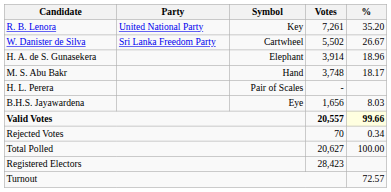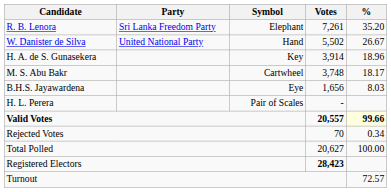 <table class="wikitable" border="1" style="text-align:right;">
 <tr>
 <th align=left width="180">Candidate</th>
 <th align=left width="180">Party</th>
 <th align=left width="120">Symbol</th>
 <th align=left width="60">Votes</th>
 <th align=left width="60">%</th>
 </tr>
 <tr>
 <td align=left><a href='#'>R. B. Lenora</a></td>
-<td align=left><a href='#'>United National Party</a></td>
-<td>Key</td>
+<td align=left><a href='#'>Sri Lanka Freedom Party</a></td>
+<td>Elephant</td>
 <td align=right>7,261</td>
 <td align=right>35.20</td>
 </tr>
 <tr>
 <td align=left><a href='#'>W. Danister de Silva</a></td>
-<td align=left><a href='#'>Sri Lanka Freedom Party</a></td>
-<td>Cartwheel</td>
+<td align=left><a href='#'>United National Party</a></td>
+<td>Hand</td>
 <td align=right>5,502</td>
 <td align=right>26.67</td>
 </tr>
 <tr>
 <td align=left>H. A. de S. Gunasekera</td>
 <td align=left></td>
-<td>Elephant</td>
+<td>Key</td>
 <td align=right>3,914</td>
 <td align=right>18.96</td>
 </tr>
 <tr>
 <td align=left>M. S. Abu Bakr</td>
 <td align=left></td>
-<td>Hand</td>
+<td>Cartwheel</td>
 <td align=right>3,748</td>
 <td align=right>18.17</td>
+</tr>
+<tr>
+<td align=left>B.H.S. Jayawardena</td>
+<td align=left></td>
+<td>Eye</td>
+<td align=right>1,656</td>
+<td align=right>8.03</td>
 </tr>
 <tr>
 <td align=left>H. L. Perera</td>
 <td align=left></td>
 <td>Pair of Scales</td>
 <td align=right>-</td>
 <td align=right></td>
-</tr>
-<tr>
-<td align=left>B.H.S. Jayawardena</td>
-<td align=left></td>
-<td>Eye</td>
-<td align=right>1,656</td>
-<td align=right>8.03</td>
 </tr>
 <tr>
 <td align=left colspan=3><strong>Valid Votes</strong></td>
 <td align=right><strong>20,557 </strong></td>
 <td align=right style="background: lightyellow;"><strong>99.66</strong></td>
 </tr>
 <tr>
 <td align=left colspan=3>Rejected Votes</td>
 <td align=right>70</td>
 <td align=right>0.34</td>
 </tr>
 <tr>
 <td align=left colspan=3>Total Polled</td>
 <td align=right>20,627</td>
 <td align=right>100.00</td>
 </tr>
 <tr>
 <td align=left colspan=3>Registered Electors</td>
-<td align=right>28,423</td>
+<td align=right><strong>28,423</strong></td>
 <td></td>
 </tr>
 <tr>
 <td align=left colspan=4>Turnout</td>
 <td align=right>72.57</td>
 </tr>
 </table>
